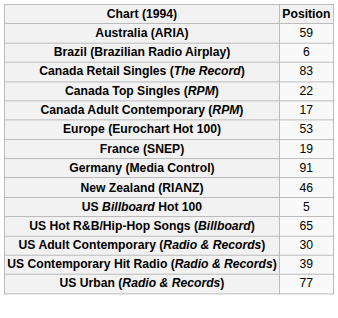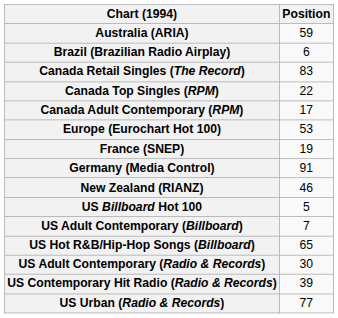 <table class="wikitable sortable plainrowheaders" style="text-align:center;">
 <tr>
 <th>Chart (1994)</th>
 <th>Position</th>
 </tr>
 <tr>
 <th scope="row">Australia (ARIA)</th>
 <td>59</td>
 </tr>
 <tr>
 <th scope="row">Brazil (Brazilian Radio Airplay)</th>
 <td>6</td>
 </tr>
 <tr>
 <th scope="row">Canada Retail Singles (<em>The Record</em>)</th>
 <td>83</td>
 </tr>
 <tr>
 <th scope="row">Canada Top Singles (<em>RPM</em>)</th>
 <td>22</td>
 </tr>
 <tr>
 <th scope="row">Canada Adult Contemporary (<em>RPM</em>)</th>
 <td>17</td>
 </tr>
 <tr>
 <th scope="row">Europe (Eurochart Hot 100)</th>
 <td>53</td>
 </tr>
 <tr>
 <th scope="row">France (SNEP)</th>
 <td>19</td>
 </tr>
 <tr>
 <th scope="row">Germany (Media Control)</th>
 <td>91</td>
 </tr>
 <tr>
 <th scope="row">New Zealand (RIANZ)</th>
 <td>46</td>
 </tr>
 <tr>
 <th scope="row">US <em>Billboard</em> Hot 100</th>
 <td>5</td>
 </tr>
 <tr>
+<th scope="row">US Adult Contemporary (<em>Billboard</em>)</th>
+<td>7</td>
+</tr>
+<tr>
 <th scope="row">US Hot R&B/Hip-Hop Songs (<em>Billboard</em>)</th>
 <td>65</td>
 </tr>
 <tr>
 <th scope="row">US Adult Contemporary (<em>Radio & Records</em>)</th>
 <td>30</td>
 </tr>
 <tr>
 <th scope="row">US Contemporary Hit Radio (<em>Radio & Records</em>)</th>
 <td>39</td>
 </tr>
 <tr>
 <th scope="row">US Urban (<em>Radio & Records</em>)</th>
 <td>77</td>
 </tr>
 </table>
